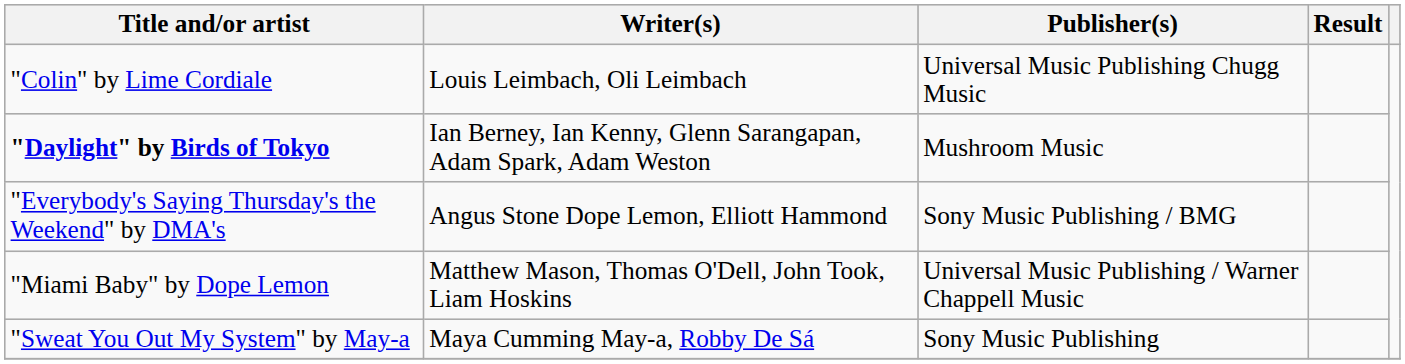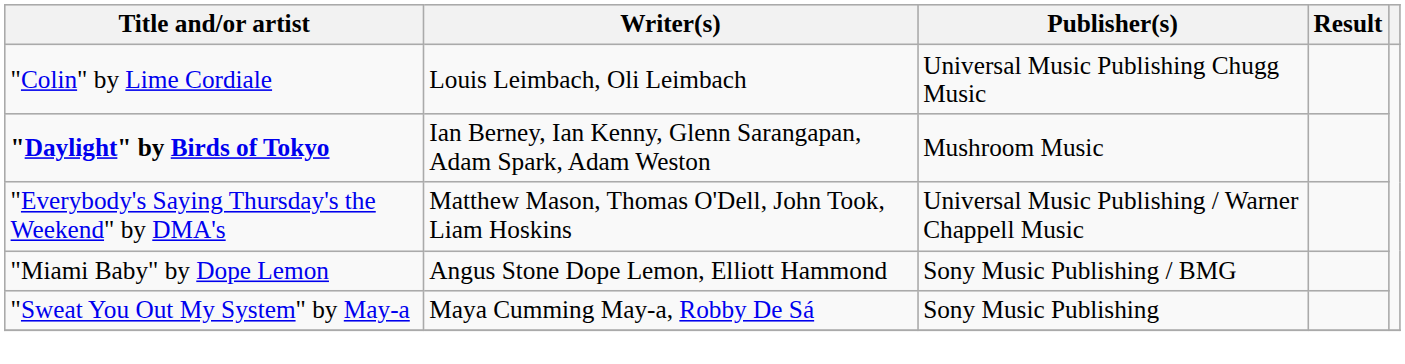 <table class="wikitable" width=100%>
 <tr>
 <th scope="col">Title and/or artist</th>
 <th scope="col">Writer(s)</th>
 <th scope="col">Publisher(s)</th>
 <th scope="col">Result</th>
 <th scope="col"></th>
 </tr>
 <tr>
 <td>"<a href='#'>Colin</a>" by <a href='#'>Lime Cordiale</a></td>
 <td>Louis Leimbach, Oli Leimbach</td>
 <td>Universal Music Publishing  Chugg Music</td>
 <td></td>
 <td rowspan="5"></td>
 </tr>
 <tr>
 <td><strong>"<a href='#'>Daylight</a>" by <a href='#'>Birds of Tokyo</a></strong></td>
 <td>Ian Berney, Ian Kenny, Glenn Sarangapan, Adam Spark, Adam Weston</td>
 <td>Mushroom Music</td>
 <td></td>
 </tr>
 <tr>
 <td>"<a href='#'>Everybody's Saying Thursday's the Weekend</a>" by <a href='#'>DMA's</a></td>
-<td>Angus Stone  Dope Lemon, Elliott Hammond</td>
-<td>Sony Music Publishing / BMG</td>
+<td>Matthew Mason, Thomas O'Dell, John Took, Liam Hoskins</td>
+<td>Universal Music Publishing / Warner Chappell Music</td>
 <td></td>
 </tr>
 <tr>
 <td>"Miami Baby" by <a href='#'>Dope Lemon</a></td>
-<td>Matthew Mason, Thomas O'Dell, John Took, Liam Hoskins</td>
-<td>Universal Music Publishing / Warner Chappell Music</td>
+<td>Angus Stone  Dope Lemon, Elliott Hammond</td>
+<td>Sony Music Publishing / BMG</td>
 <td></td>
 </tr>
 <tr>
 <td>"<a href='#'>Sweat You Out My System</a>" by <a href='#'>May-a</a></td>
 <td>Maya Cumming  May-a, <a href='#'>Robby De Sá</a></td>
 <td>Sony Music Publishing</td>
 <td></td>
 </tr>
 <tr>
 </tr>
 </table>
